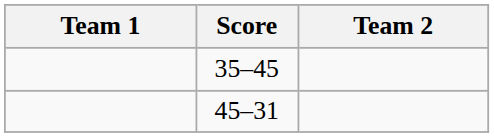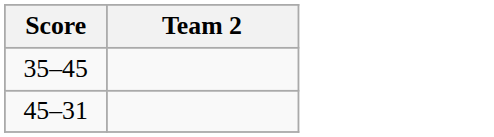 <table class="wikitable" style="text-align: center; font-size:90% ">
 <tr>
-<th align="right" width="100">Team 1</th>
 <th width="50">Score</th>
 <th align="left" width="100">Team 2</th>
 </tr>
 <tr>
-<td align=right></td>
 <td align=center>35–45</td>
 <td align=left><strong></strong></td>
 </tr>
 <tr>
-<td align=right><strong></strong></td>
 <td align=center>45–31</td>
 <td align=left></td>
 </tr>
 </table>
